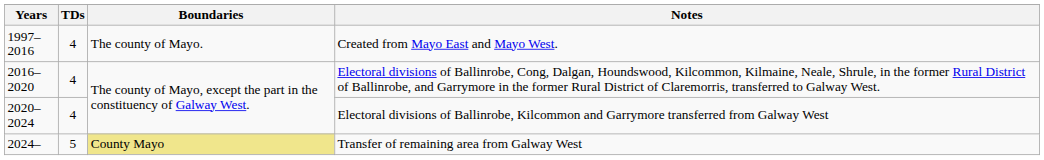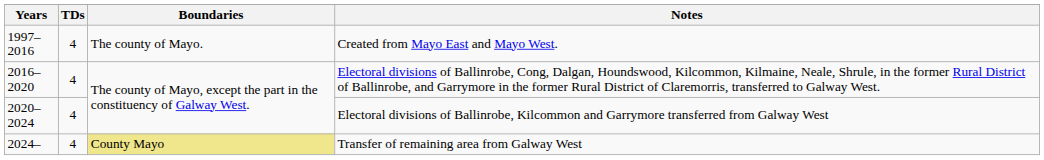 <table class="wikitable">
 <tr bgcolor="green">
 </tr>
 <tr>
 <th>Years</th>
 <th>TDs</th>
 <th>Boundaries</th>
 <th>Notes</th>
 </tr>
 <tr>
 <td>1997–2016</td>
 <td align="center">4</td>
 <td>The county of Mayo.</td>
 <td>Created from <a href='#'>Mayo East</a> and <a href='#'>Mayo West</a>.</td>
 </tr>
 <tr>
 <td>2016–2020</td>
 <td align="center">4</td>
 <td rowspan=2>The county of Mayo, except the part in the constituency of <a href='#'>Galway West</a>.</td>
 <td><a href='#'>Electoral divisions</a> of Ballinrobe, Cong, Dalgan, Houndswood, Kilcommon, Kilmaine, Neale, Shrule, in the former <a href='#'>Rural District</a> of Ballinrobe, and Garrymore in the former Rural District of Claremorris, transferred to Galway West.</td>
 </tr>
 <tr>
 <td>2020–2024</td>
 <td align="center">4</td>
 <td>Electoral divisions of Ballinrobe, Kilcommon and Garrymore transferred from Galway West</td>
 </tr>
 <tr>
 <td>2024–</td>
-<td align="center">5</td>
+<td align="center">4</td>
 <td style="background: khaki;">County Mayo</td>
 <td>Transfer of remaining area from Galway West</td>
 </tr>
 </table>
